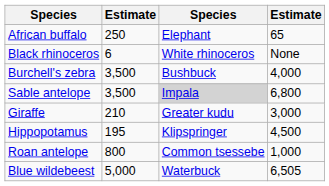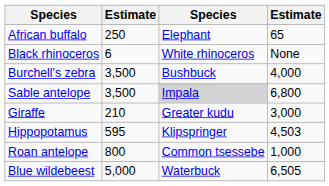 <table class="wikitable sortable" style="margin:5px;float:right">
 <tr>
 <th>Species</th>
 <th>Estimate</th>
 <th>Species</th>
 <th>Estimate</th>
 </tr>
 <tr>
 <td><a href='#'>African buffalo</a></td>
 <td>250</td>
 <td><a href='#'>Elephant</a></td>
 <td>65</td>
 </tr>
 <tr>
 <td><a href='#'>Black rhinoceros</a></td>
 <td>6</td>
 <td><a href='#'>White rhinoceros</a></td>
 <td>None</td>
 </tr>
 <tr>
 <td><a href='#'>Burchell's zebra</a></td>
 <td>3,500</td>
 <td><a href='#'>Bushbuck</a></td>
 <td>4,000</td>
 </tr>
 <tr>
 <td><a href='#'>Sable antelope</a></td>
 <td>3,500</td>
 <td style="background: lightgrey;"><a href='#'>Impala</a></td>
 <td>6,800</td>
 </tr>
 <tr>
 <td><a href='#'>Giraffe</a></td>
 <td>210</td>
 <td><a href='#'>Greater kudu</a></td>
 <td>3,000</td>
 </tr>
 <tr>
 <td><a href='#'>Hippopotamus</a></td>
-<td>195</td>
+<td>595</td>
 <td><a href='#'>Klipspringer</a></td>
-<td>4,500</td>
+<td>4,503</td>
 </tr>
 <tr>
 <td><a href='#'>Roan antelope</a></td>
 <td>800</td>
 <td><a href='#'>Common tsessebe</a></td>
 <td>1,000</td>
 </tr>
 <tr>
 <td><a href='#'>Blue wildebeest</a></td>
 <td>5,000</td>
 <td><a href='#'>Waterbuck</a></td>
 <td>6,505</td>
 </tr>
 </table>
